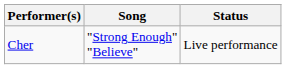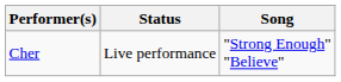 <table class="wikitable" style="font-size:85%">
 <tr>
 <th>Performer(s)</th>
+<th>Status</th>
 <th>Song</th>
-<th>Status</th>
 </tr>
 <tr>
 <td> <a href='#'>Cher</a></td>
+<td>Live performance</td>
 <td>"<a href='#'>Strong Enough</a>" <br>"<a href='#'>Believe</a>"</td>
-<td>Live performance</td>
 </tr>
 </table>
